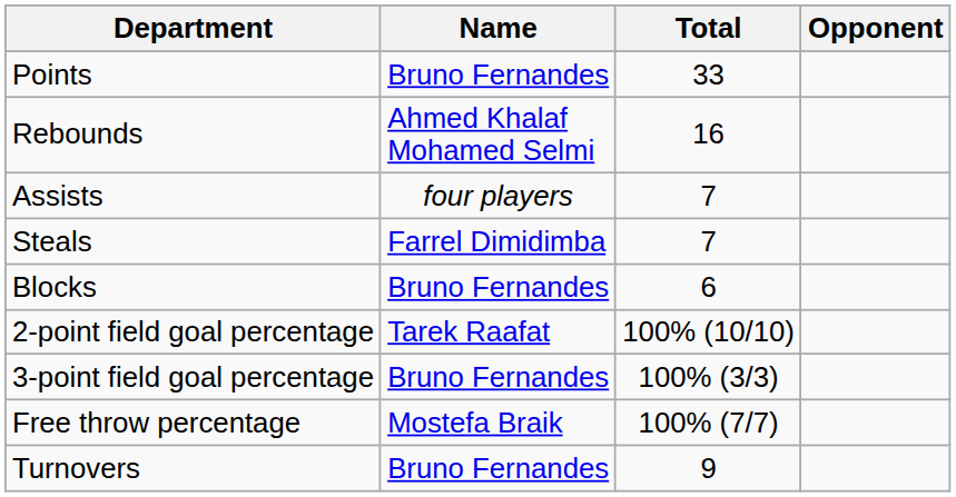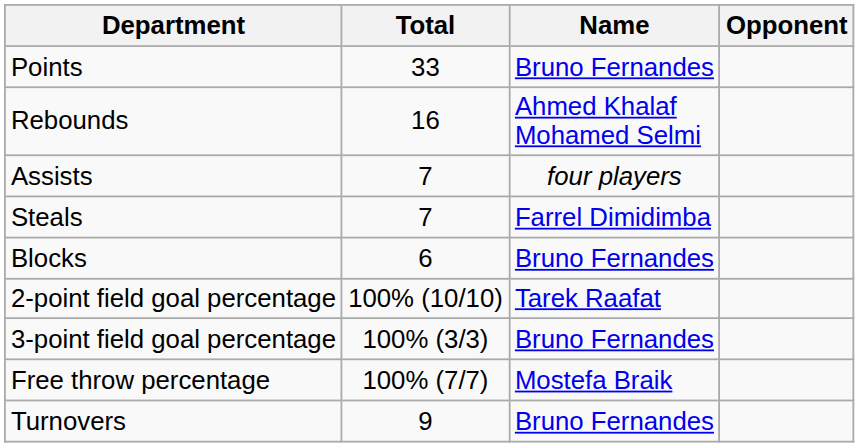 <table class=wikitable style="font-size:90%;">
 <tr>
 <th>Department</th>
+<th>Total</th>
 <th>Name</th>
-<th>Total</th>
 <th>Opponent</th>
 </tr>
 <tr>
 <td>Points</td>
+<td align=center>33</td>
 <td> <a href='#'>Bruno Fernandes</a></td>
-<td align=center>33</td>
 <td></td>
 </tr>
 <tr>
 <td>Rebounds</td>
+<td align=center>16</td>
 <td> <a href='#'>Ahmed Khalaf</a><br> <a href='#'>Mohamed Selmi</a></td>
-<td align=center>16</td>
 <td><br></td>
 </tr>
 <tr>
 <td>Assists</td>
+<td align=center>7</td>
 <td align=center><em>four players</em></td>
-<td align=center>7</td>
 <td></td>
 </tr>
 <tr>
 <td>Steals</td>
+<td align=center>7</td>
 <td> <a href='#'>Farrel Dimidimba</a></td>
-<td align=center>7</td>
 <td></td>
 </tr>
 <tr>
 <td>Blocks</td>
+<td align=center>6</td>
 <td> <a href='#'>Bruno Fernandes</a></td>
-<td align=center>6</td>
 <td></td>
 </tr>
 <tr>
 <td>2-point field goal percentage</td>
+<td align=center>100% (10/10)</td>
 <td> <a href='#'>Tarek Raafat</a></td>
-<td align=center>100% (10/10)</td>
 <td></td>
 </tr>
 <tr>
 <td>3-point field goal percentage</td>
+<td align=center>100% (3/3)</td>
 <td> <a href='#'>Bruno Fernandes</a></td>
-<td align=center>100% (3/3)</td>
 <td></td>
 </tr>
 <tr>
 <td>Free throw percentage</td>
+<td align=center>100% (7/7)</td>
 <td> <a href='#'>Mostefa Braik</a></td>
-<td align=center>100% (7/7)</td>
 <td></td>
 </tr>
 <tr>
 <td>Turnovers</td>
+<td align=center>9</td>
 <td> <a href='#'>Bruno Fernandes</a></td>
-<td align=center>9</td>
 <td></td>
 </tr>
 </table>
